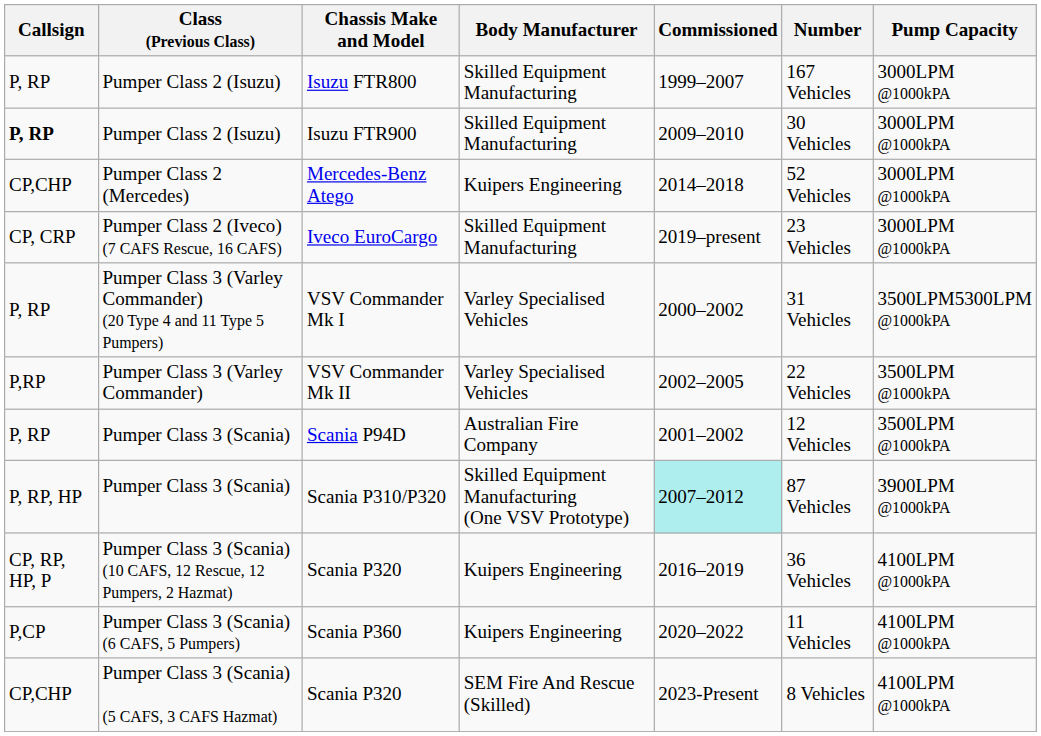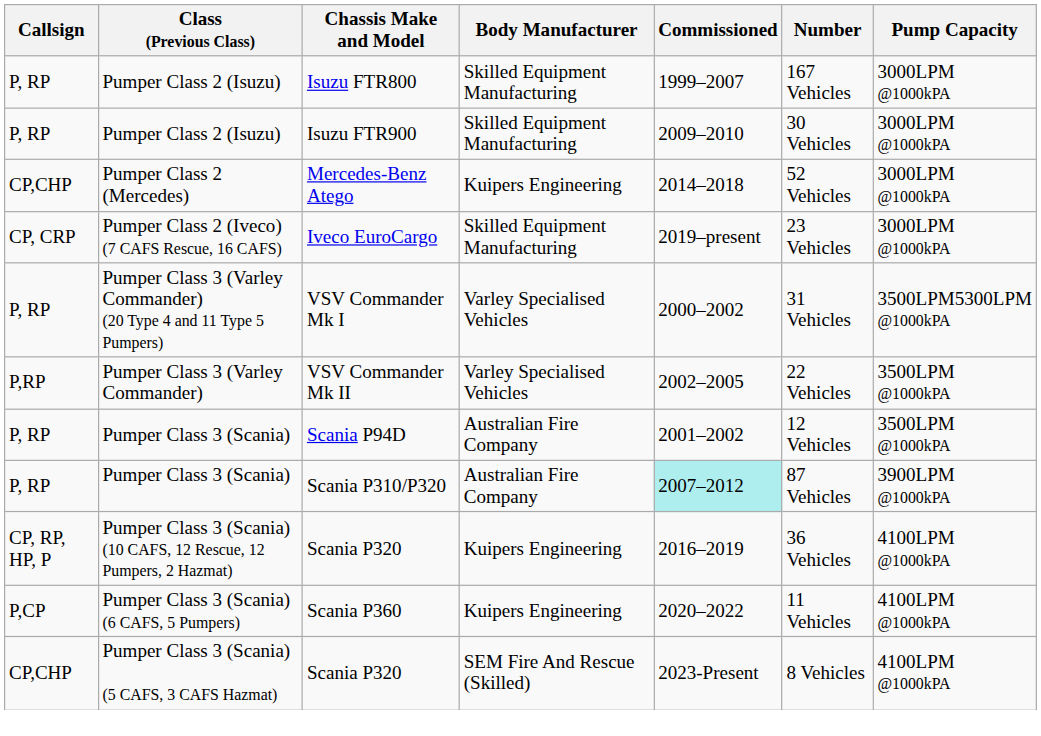 <table class="wikitable">
 <tr>
 <th>Callsign</th>
 <th>Class<br><small>(Previous Class)</small></th>
 <th>Chassis Make and Model</th>
 <th>Body Manufacturer</th>
 <th>Commissioned</th>
 <th>Number</th>
 <th>Pump Capacity</th>
 </tr>
 <tr>
 <td>P, RP</td>
 <td>Pumper Class 2 (Isuzu)</td>
 <td><a href='#'>Isuzu</a> FTR800</td>
 <td>Skilled Equipment Manufacturing</td>
 <td>1999–2007</td>
 <td>167 Vehicles</td>
 <td>3000LPM<br><small>@1000kPA</small></td>
 </tr>
 <tr>
-<td><strong>P, RP</strong></td>
+<td>P, RP</td>
 <td>Pumper Class 2 (Isuzu)</td>
 <td>Isuzu FTR900</td>
 <td>Skilled Equipment Manufacturing</td>
 <td>2009–2010</td>
 <td>30 Vehicles</td>
 <td>3000LPM<br><small>@1000kPA</small></td>
 </tr>
 <tr>
 <td>CP,CHP</td>
 <td>Pumper Class 2 (Mercedes)</td>
 <td><a href='#'>Mercedes-Benz Atego</a></td>
 <td>Kuipers Engineering</td>
 <td>2014–2018</td>
 <td>52 Vehicles</td>
 <td>3000LPM<br><small>@1000kPA</small></td>
 </tr>
 <tr>
 <td>CP, CRP</td>
 <td>Pumper Class 2 (Iveco)<br><small>(7 CAFS Rescue, 16 CAFS)</small></td>
 <td><a href='#'>Iveco EuroCargo</a></td>
 <td>Skilled Equipment Manufacturing</td>
 <td>2019–present</td>
 <td>23 Vehicles</td>
 <td>3000LPM<br><small>@1000kPA</small></td>
 </tr>
 <tr>
 <td>P, RP</td>
 <td>Pumper Class 3 (Varley Commander)<br><small>(20 Type 4 and 11 Type 5 Pumpers)</small></td>
 <td>VSV Commander Mk I</td>
 <td>Varley Specialised Vehicles</td>
 <td>2000–2002</td>
 <td>31 Vehicles</td>
 <td>3500LPM5300LPM<br><small>@1000kPA</small></td>
 </tr>
 <tr>
 <td>P,RP</td>
 <td>Pumper Class 3 (Varley Commander)</td>
 <td>VSV Commander Mk II</td>
 <td>Varley Specialised Vehicles</td>
 <td>2002–2005</td>
 <td>22 Vehicles</td>
 <td>3500LPM<br><small>@1000kPA</small></td>
 </tr>
 <tr>
 <td>P, RP</td>
 <td>Pumper Class 3 (Scania)</td>
 <td><a href='#'>Scania</a> P94D</td>
 <td>Australian Fire Company</td>
 <td>2001–2002</td>
 <td>12 Vehicles</td>
 <td>3500LPM<br><small>@1000kPA</small></td>
 </tr>
 <tr>
-<td>P, RP, HP</td>
+<td>P, RP</td>
 <td>Pumper Class 3 (Scania)<br><br></td>
 <td>Scania P310/P320</td>
-<td>Skilled Equipment Manufacturing<br>(One VSV Prototype)</td>
+<td>Australian Fire Company</td>
 <td style="background: paleturquoise;">2007–2012</td>
 <td>87 Vehicles</td>
 <td>3900LPM<br><small>@1000kPA</small></td>
 </tr>
 <tr>
 <td>CP, RP, HP, P</td>
 <td>Pumper Class 3 (Scania)<br><small>(10 CAFS, 12 Rescue, 12 Pumpers, 2 Hazmat)</small><br></td>
 <td>Scania P320</td>
 <td>Kuipers Engineering</td>
 <td>2016–2019</td>
 <td>36 Vehicles</td>
 <td>4100LPM<br><small>@1000kPA</small></td>
 </tr>
 <tr>
 <td>P,CP</td>
 <td>Pumper Class 3 (Scania)<br><small>(6 CAFS, 5 Pumpers) </small></td>
 <td>Scania P360</td>
 <td>Kuipers Engineering</td>
 <td>2020–2022</td>
 <td>11 Vehicles</td>
 <td>4100LPM<br><small>@1000kPA</small></td>
 </tr>
 <tr>
 <td>CP,CHP</td>
 <td>Pumper Class 3 (Scania)<br><br><small>(5 CAFS, 3 CAFS Hazmat)</small></td>
 <td>Scania P320</td>
 <td>SEM Fire And Rescue (Skilled)</td>
 <td>2023-Present</td>
 <td>8 Vehicles</td>
 <td>4100LPM<br><small>@1000kPA</small></td>
 </tr>
 </table>
